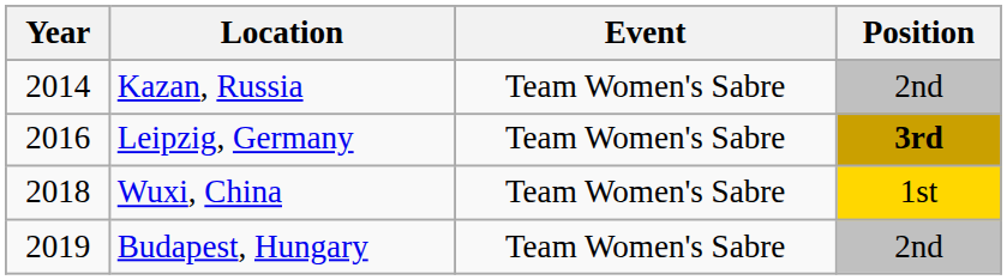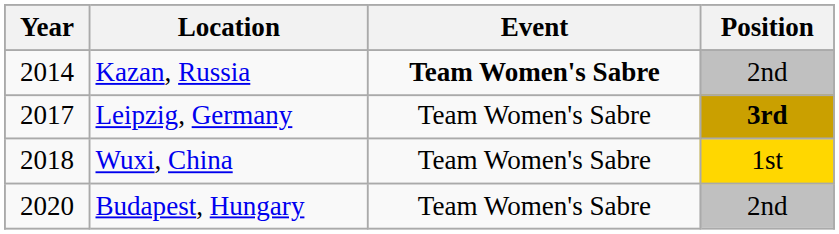 <table class="wikitable" width="50%" style="font-size:90%; text-align:center;">
 <tr>
 <th>Year</th>
 <th>Location</th>
 <th>Event</th>
 <th>Position</th>
 </tr>
 <tr>
 <td rowspan="1">2014</td>
 <td rowspan="1" align="left"> <a href='#'>Kazan</a>, <a href='#'>Russia</a></td>
-<td>Team Women's Sabre</td>
+<td><strong>Team Women's Sabre</strong></td>
 <td bgcolor="silver">2nd</td>
 </tr>
 <tr>
-<td rowspan="1">2016</td>
+<td rowspan="1">2017</td>
 <td rowspan="1" align="left"> <a href='#'>Leipzig</a>, <a href='#'>Germany</a></td>
 <td>Team Women's Sabre</td>
 <td bgcolor="caramel"><strong>3rd</strong></td>
 </tr>
 <tr>
 <td>2018</td>
 <td rowspan="1" align="left"> <a href='#'>Wuxi</a>, <a href='#'>China</a></td>
 <td>Team Women's Sabre</td>
 <td bgcolor="gold">1st</td>
 </tr>
 <tr>
-<td>2019</td>
+<td>2020</td>
 <td rowspan="1" align="left"> <a href='#'>Budapest</a>, <a href='#'>Hungary</a></td>
 <td>Team Women's Sabre</td>
 <td bgcolor="silver">2nd</td>
 </tr>
 </table>
